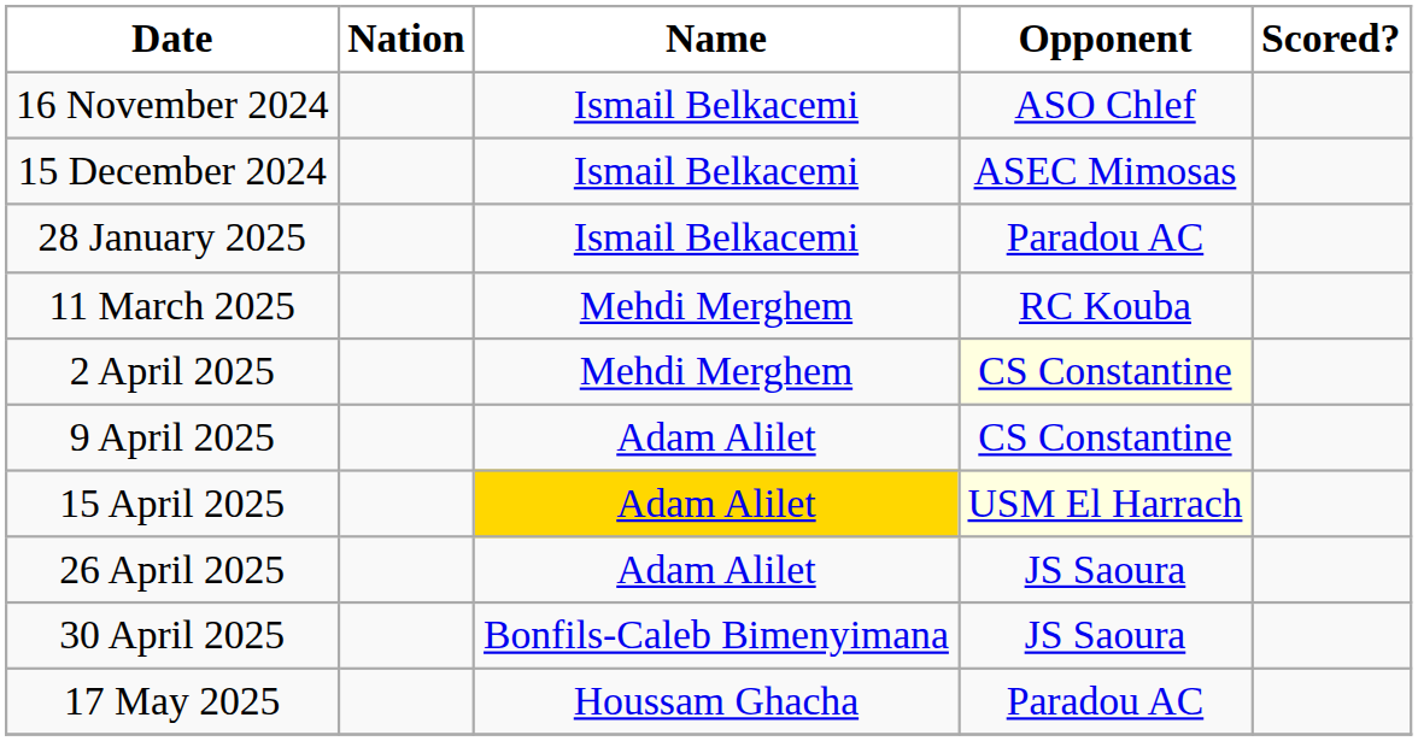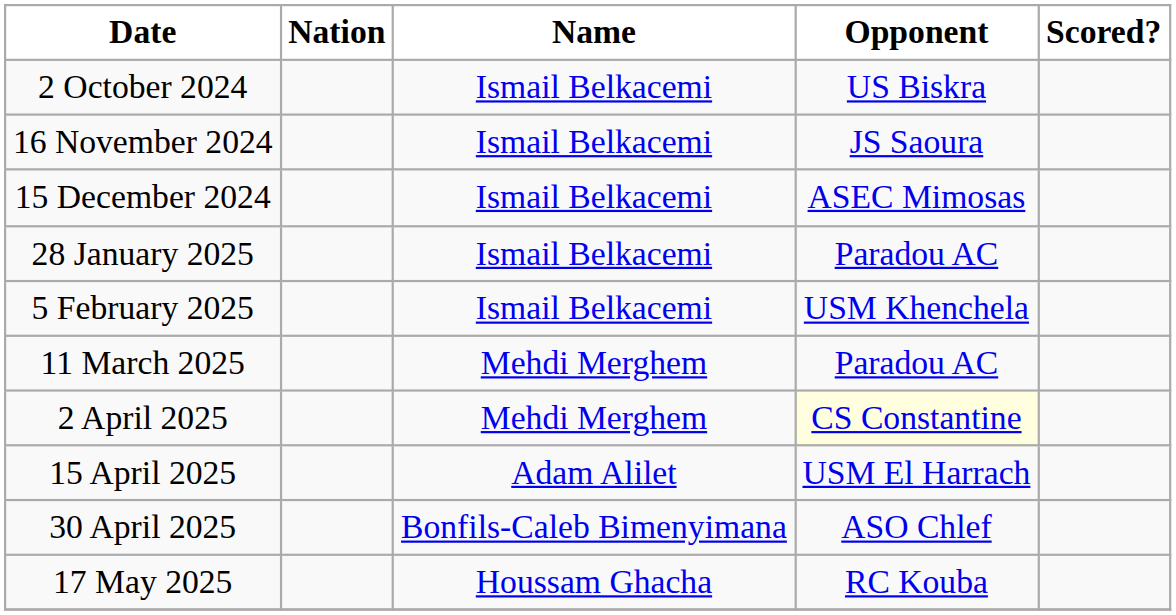 <table class="wikitable" style="text-align:center; font-size:96%; ">
 <tr>
 <th style="background:white; color:black; text-align:center;">Date</th>
 <th style="background:white; color:black; text-align:center;">Nation</th>
 <th style="background:white; color:black; text-align:center;">Name</th>
 <th style="background:white; color:black; text-align:center;">Opponent</th>
 <th style="background:white; color:black; text-align:center;">Scored?</th>
 </tr>
 <tr>
+<td>2 October 2024</td>
+<td></td>
+<td><a href='#'>Ismail Belkacemi</a></td>
+<td><a href='#'>US Biskra</a></td>
+<td></td>
+</tr>
+<tr>
 <td>16 November 2024</td>
 <td></td>
 <td><a href='#'>Ismail Belkacemi</a></td>
-<td><a href='#'>ASO Chlef</a></td>
+<td><a href='#'>JS Saoura</a></td>
 <td></td>
 </tr>
 <tr>
 <td>15 December 2024</td>
 <td></td>
 <td><a href='#'>Ismail Belkacemi</a></td>
 <td> <a href='#'>ASEC Mimosas</a></td>
 <td></td>
 </tr>
 <tr>
 <td>28 January 2025</td>
 <td></td>
 <td><a href='#'>Ismail Belkacemi</a></td>
 <td><a href='#'>Paradou AC</a></td>
 <td></td>
 </tr>
 <tr>
+<td>5 February 2025</td>
+<td></td>
+<td><a href='#'>Ismail Belkacemi</a></td>
+<td><a href='#'>USM Khenchela</a></td>
+<td></td>
+</tr>
+<tr>
 <td>11 March 2025</td>
 <td></td>
 <td><a href='#'>Mehdi Merghem</a></td>
-<td><a href='#'>RC Kouba</a></td>
+<td><a href='#'>Paradou AC</a></td>
 <td></td>
 </tr>
 <tr>
 <td>2 April 2025</td>
 <td></td>
 <td><a href='#'>Mehdi Merghem</a></td>
 <td style="background: lightyellow;"><a href='#'>CS Constantine</a></td>
 <td></td>
 </tr>
 <tr>
-<td>9 April 2025</td>
+<td>15 April 2025</td>
 <td></td>
 <td><a href='#'>Adam Alilet</a></td>
-<td><a href='#'>CS Constantine</a></td>
-<td></td>
-</tr>
-<tr>
-<td>15 April 2025</td>
-<td></td>
-<td style="background: gold;"><a href='#'>Adam Alilet</a></td>
-<td style="background: lightyellow;"><a href='#'>USM El Harrach</a></td>
-<td></td>
-</tr>
-<tr>
-<td>26 April 2025</td>
-<td></td>
-<td><a href='#'>Adam Alilet</a></td>
-<td><a href='#'>JS Saoura</a></td>
+<td><a href='#'>USM El Harrach</a></td>
 <td></td>
 </tr>
 <tr>
 <td>30 April 2025</td>
 <td></td>
 <td><a href='#'>Bonfils-Caleb Bimenyimana</a></td>
-<td><a href='#'>JS Saoura</a></td>
+<td><a href='#'>ASO Chlef</a></td>
 <td></td>
 </tr>
 <tr>
 <td>17 May 2025</td>
 <td></td>
 <td><a href='#'>Houssam Ghacha</a></td>
-<td><a href='#'>Paradou AC</a></td>
+<td><a href='#'>RC Kouba</a></td>
 <td></td>
 </tr>
 <tr>
 </tr>
 </table>
